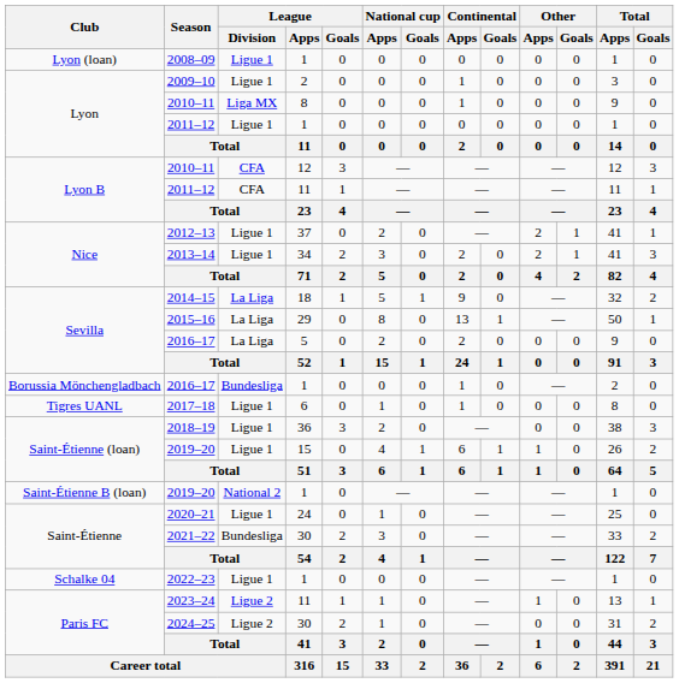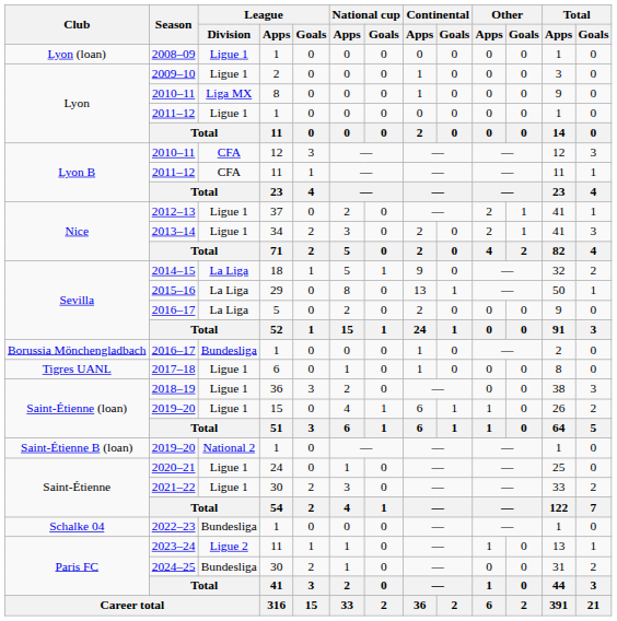 <table class="wikitable" style="text-align: center">
 <tr>
 <th rowspan="2">Club</th>
 <th rowspan="2">Season</th>
 <th colspan="3">League</th>
 <th colspan="2">National cup</th>
 <th colspan="2">Continental</th>
 <th colspan="2">Other</th>
 <th colspan="2">Total</th>
 </tr>
 <tr>
 <th>Division</th>
 <th>Apps</th>
 <th>Goals</th>
 <th>Apps</th>
 <th>Goals</th>
 <th>Apps</th>
 <th>Goals</th>
 <th>Apps</th>
 <th>Goals</th>
 <th>Apps</th>
 <th>Goals</th>
 </tr>
 <tr>
 <td><a href='#'>Lyon</a> (loan)</td>
 <td><a href='#'>2008–09</a></td>
 <td><a href='#'>Ligue 1</a></td>
 <td>1</td>
 <td>0</td>
 <td>0</td>
 <td>0</td>
 <td>0</td>
 <td>0</td>
 <td>0</td>
 <td>0</td>
 <td>1</td>
 <td>0</td>
 </tr>
 <tr>
 <td rowspan="4">Lyon</td>
 <td><a href='#'>2009–10</a></td>
 <td>Ligue 1</td>
 <td>2</td>
 <td>0</td>
 <td>0</td>
 <td>0</td>
 <td>1</td>
 <td>0</td>
 <td>0</td>
 <td>0</td>
 <td>3</td>
 <td>0</td>
 </tr>
 <tr>
 <td><a href='#'>2010–11</a></td>
 <td><a href='#'>Liga MX</a></td>
 <td>8</td>
 <td>0</td>
 <td>0</td>
 <td>0</td>
 <td>1</td>
 <td>0</td>
 <td>0</td>
 <td>0</td>
 <td>9</td>
 <td>0</td>
 </tr>
 <tr>
 <td><a href='#'>2011–12</a></td>
 <td>Ligue 1</td>
 <td>1</td>
 <td>0</td>
 <td>0</td>
 <td>0</td>
 <td>0</td>
 <td>0</td>
 <td>0</td>
 <td>0</td>
 <td>1</td>
 <td>0</td>
 </tr>
 <tr>
 <th colspan="2">Total</th>
 <th>11</th>
 <th>0</th>
 <th>0</th>
 <th>0</th>
 <th>2</th>
 <th>0</th>
 <th>0</th>
 <th>0</th>
 <th>14</th>
 <th>0</th>
 </tr>
 <tr>
 <td rowspan="3"><a href='#'>Lyon B</a></td>
 <td><a href='#'>2010–11</a></td>
 <td><a href='#'>CFA</a></td>
 <td>12</td>
 <td>3</td>
 <td colspan="2">—</td>
 <td colspan="2">—</td>
 <td colspan="2">—</td>
 <td>12</td>
 <td>3</td>
 </tr>
 <tr>
 <td><a href='#'>2011–12</a></td>
 <td>CFA</td>
 <td>11</td>
 <td>1</td>
 <td colspan="2">—</td>
 <td colspan="2">—</td>
 <td colspan="2">—</td>
 <td>11</td>
 <td>1</td>
 </tr>
 <tr>
 <th colspan="2">Total</th>
 <th>23</th>
 <th>4</th>
 <th colspan="2">—</th>
 <th colspan="2">—</th>
 <th colspan="2">—</th>
 <th>23</th>
 <th>4</th>
 </tr>
 <tr>
 <td rowspan="3"><a href='#'>Nice</a></td>
 <td><a href='#'>2012–13</a></td>
 <td>Ligue 1</td>
 <td>37</td>
 <td>0</td>
 <td>2</td>
 <td>0</td>
 <td colspan="2">—</td>
 <td>2</td>
 <td>1</td>
 <td>41</td>
 <td>1</td>
 </tr>
 <tr>
 <td><a href='#'>2013–14</a></td>
 <td>Ligue 1</td>
 <td>34</td>
 <td>2</td>
 <td>3</td>
 <td>0</td>
 <td>2</td>
 <td>0</td>
 <td>2</td>
 <td>1</td>
 <td>41</td>
 <td>3</td>
 </tr>
 <tr>
 <th colspan="2">Total</th>
 <th>71</th>
 <th>2</th>
 <th>5</th>
 <th>0</th>
 <th>2</th>
 <th>0</th>
 <th>4</th>
 <th>2</th>
 <th>82</th>
 <th>4</th>
 </tr>
 <tr>
 <td rowspan="4"><a href='#'>Sevilla</a></td>
 <td><a href='#'>2014–15</a></td>
 <td><a href='#'>La Liga</a></td>
 <td>18</td>
 <td>1</td>
 <td>5</td>
 <td>1</td>
 <td>9</td>
 <td>0</td>
 <td colspan="2">—</td>
 <td>32</td>
 <td>2</td>
 </tr>
 <tr>
 <td><a href='#'>2015–16</a></td>
 <td>La Liga</td>
 <td>29</td>
 <td>0</td>
 <td>8</td>
 <td>0</td>
 <td>13</td>
 <td>1</td>
 <td colspan="2">—</td>
 <td>50</td>
 <td>1</td>
 </tr>
 <tr>
 <td><a href='#'>2016–17</a></td>
 <td>La Liga</td>
 <td>5</td>
 <td>0</td>
 <td>2</td>
 <td>0</td>
 <td>2</td>
 <td>0</td>
 <td>0</td>
 <td>0</td>
 <td>9</td>
 <td>0</td>
 </tr>
 <tr>
 <th colspan="2">Total</th>
 <th>52</th>
 <th>1</th>
 <th>15</th>
 <th>1</th>
 <th>24</th>
 <th>1</th>
 <th>0</th>
 <th>0</th>
 <th>91</th>
 <th>3</th>
 </tr>
 <tr>
 <td><a href='#'>Borussia Mönchengladbach</a></td>
 <td><a href='#'>2016–17</a></td>
 <td><a href='#'>Bundesliga</a></td>
 <td>1</td>
 <td>0</td>
 <td>0</td>
 <td>0</td>
 <td>1</td>
 <td>0</td>
 <td colspan="2">—</td>
 <td>2</td>
 <td>0</td>
 </tr>
 <tr>
 <td><a href='#'>Tigres UANL</a></td>
 <td><a href='#'>2017–18</a></td>
 <td>Ligue 1</td>
 <td>6</td>
 <td>0</td>
 <td>1</td>
 <td>0</td>
 <td>1</td>
 <td>0</td>
 <td>0</td>
 <td>0</td>
 <td>8</td>
 <td>0</td>
 </tr>
 <tr>
 <td rowspan="3"><a href='#'>Saint-Étienne</a> (loan)</td>
 <td><a href='#'>2018–19</a></td>
 <td>Ligue 1</td>
 <td>36</td>
 <td>3</td>
 <td>2</td>
 <td>0</td>
 <td colspan="2">—</td>
 <td>0</td>
 <td>0</td>
 <td>38</td>
 <td>3</td>
 </tr>
 <tr>
 <td><a href='#'>2019–20</a></td>
 <td>Ligue 1</td>
 <td>15</td>
 <td>0</td>
 <td>4</td>
 <td>1</td>
 <td>6</td>
 <td>1</td>
 <td>1</td>
 <td>0</td>
 <td>26</td>
 <td>2</td>
 </tr>
 <tr>
 <th colspan="2">Total</th>
 <th>51</th>
 <th>3</th>
 <th>6</th>
 <th>1</th>
 <th>6</th>
 <th>1</th>
 <th>1</th>
 <th>0</th>
 <th>64</th>
 <th>5</th>
 </tr>
 <tr>
 <td><a href='#'>Saint-Étienne B</a> (loan)</td>
 <td><a href='#'>2019–20</a></td>
 <td><a href='#'>National 2</a></td>
 <td>1</td>
 <td>0</td>
 <td colspan="2">—</td>
 <td colspan="2">—</td>
 <td colspan="2">—</td>
 <td>1</td>
 <td>0</td>
 </tr>
 <tr>
 <td rowspan="3">Saint-Étienne</td>
 <td><a href='#'>2020–21</a></td>
 <td>Ligue 1</td>
 <td>24</td>
 <td>0</td>
 <td>1</td>
 <td>0</td>
 <td colspan="2">—</td>
 <td colspan="2">—</td>
 <td>25</td>
 <td>0</td>
 </tr>
 <tr>
 <td><a href='#'>2021–22</a></td>
-<td>Bundesliga</td>
+<td>Ligue 1</td>
 <td>30</td>
 <td>2</td>
 <td>3</td>
 <td>0</td>
 <td colspan="2">—</td>
 <td colspan="2">—</td>
 <td>33</td>
 <td>2</td>
 </tr>
 <tr>
 <th colspan="2">Total</th>
 <th>54</th>
 <th>2</th>
 <th>4</th>
 <th>1</th>
 <th colspan="2">—</th>
 <th colspan="2">—</th>
 <th>122</th>
 <th>7</th>
 </tr>
 <tr>
 <td><a href='#'>Schalke 04</a></td>
 <td><a href='#'>2022–23</a></td>
-<td>Ligue 1</td>
+<td>Bundesliga</td>
 <td>1</td>
 <td>0</td>
 <td>0</td>
 <td>0</td>
 <td colspan="2">—</td>
 <td colspan="2">—</td>
 <td>1</td>
 <td>0</td>
 </tr>
 <tr>
 <td rowspan="3"><a href='#'>Paris FC</a></td>
 <td><a href='#'>2023–24</a></td>
 <td><a href='#'>Ligue 2</a></td>
 <td>11</td>
 <td>1</td>
 <td>1</td>
 <td>0</td>
 <td colspan="2">—</td>
 <td>1</td>
 <td>0</td>
 <td>13</td>
 <td>1</td>
 </tr>
 <tr>
 <td><a href='#'>2024–25</a></td>
-<td>Ligue 2</td>
+<td>Bundesliga</td>
 <td>30</td>
 <td>2</td>
 <td>1</td>
 <td>0</td>
 <td colspan="2">—</td>
 <td>0</td>
 <td>0</td>
 <td>31</td>
 <td>2</td>
 </tr>
 <tr>
 <th colspan="2">Total</th>
 <th>41</th>
 <th>3</th>
 <th>2</th>
 <th>0</th>
 <th colspan="2">—</th>
 <th>1</th>
 <th>0</th>
 <th>44</th>
 <th>3</th>
 </tr>
 <tr>
 <th colspan="3">Career total</th>
 <th>316</th>
 <th>15</th>
 <th>33</th>
 <th>2</th>
 <th>36</th>
 <th>2</th>
 <th>6</th>
 <th>2</th>
 <th>391</th>
 <th>21</th>
 </tr>
 </table>
